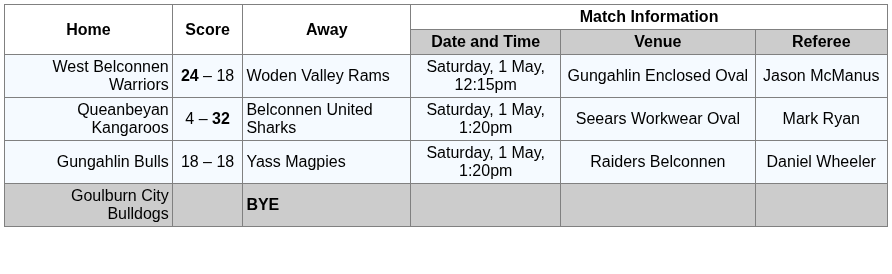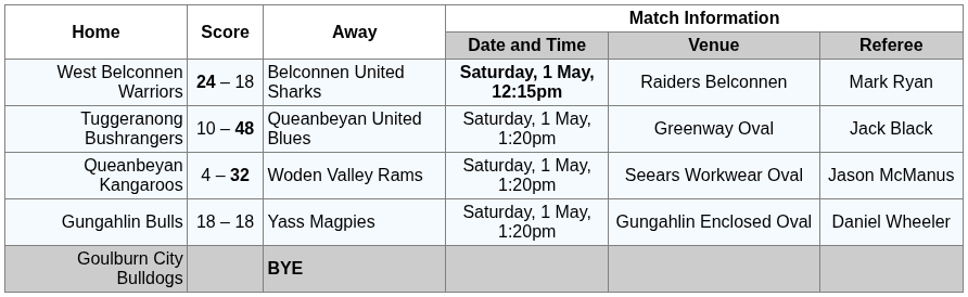 <table border="1" cellpadding="3" cellspacing="0" width="100%" style="border-collapse:collapse;  text-align:center;">
 <tr>
 <th rowspan="2" width="19%">Home</th>
 <th rowspan="2" width="8%">Score</th>
 <th rowspan="2" width="19%">Away</th>
 <th colspan="3">Match Information</th>
 </tr>
 <tr bgcolor="#CCCCCC">
 <th width="17%">Date and Time</th>
 <th width="22%">Venue</th>
 <th width="50%">Referee</th>
 </tr>
 <tr style="text-align:center; background:#f5faff;">
 <td align="right">West Belconnen Warriors </td>
 <td><strong>24</strong> – 18</td>
-<td align="left"> Woden Valley Rams</td>
-<td>Saturday, 1 May, 12:15pm</td>
-<td>Gungahlin Enclosed Oval</td>
-<td>Jason McManus</td>
+<td align="left"> Belconnen United Sharks</td>
+<td><strong>Saturday, 1 May, 12:15pm</strong></td>
+<td>Raiders Belconnen</td>
+<td>Mark Ryan</td>
+</tr>
+<tr style="text-align:center; background:#f5faff;">
+<td align="right">Tuggeranong Bushrangers </td>
+<td>10 – <strong>48</strong></td>
+<td align="left"> Queanbeyan United Blues</td>
+<td>Saturday, 1 May, 1:20pm</td>
+<td>Greenway Oval</td>
+<td>Jack Black</td>
 </tr>
 <tr style="text-align:center; background:#f5faff;">
 <td align="right">Queanbeyan Kangaroos </td>
 <td>4 – <strong>32</strong></td>
-<td align="left"> Belconnen United Sharks</td>
+<td align="left"> Woden Valley Rams</td>
 <td>Saturday, 1 May, 1:20pm</td>
 <td>Seears Workwear Oval</td>
-<td>Mark Ryan</td>
+<td>Jason McManus</td>
 </tr>
 <tr style="text-align:center; background:#f5faff;">
 <td align="right">Gungahlin Bulls </td>
 <td>18 – 18</td>
 <td align="left"> Yass Magpies</td>
 <td>Saturday, 1 May, 1:20pm</td>
-<td>Raiders Belconnen</td>
+<td>Gungahlin Enclosed Oval</td>
 <td>Daniel Wheeler</td>
 </tr>
 <tr style="text-align:center; background:#CCCCCC;">
 <td align="right">Goulburn City Bulldogs </td>
 <td></td>
 <td align="left"><strong>BYE</strong></td>
 <td></td>
 <td></td>
 <td></td>
 </tr>
 </table>
